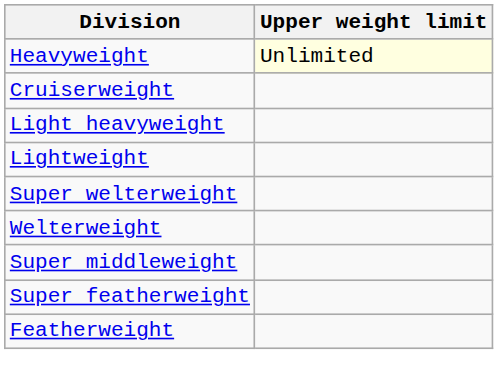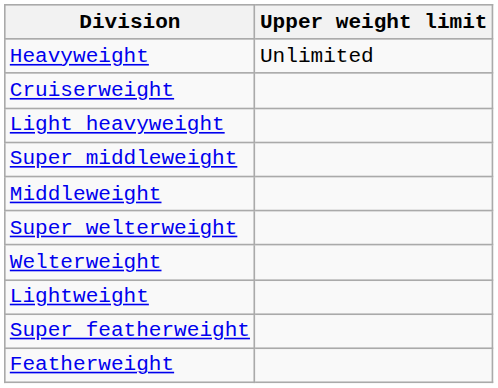 <table class="wikitable">
 <tr>
 <th>Division</th>
 <th>Upper weight limit</th>
 </tr>
 <tr>
 <td><a href='#'>Heavyweight</a></td>
-<td style="background: lightyellow;">Unlimited</td>
+<td>Unlimited</td>
 </tr>
 <tr>
 <td><a href='#'>Cruiserweight</a></td>
 <td></td>
 </tr>
 <tr>
 <td><a href='#'>Light heavyweight</a></td>
 <td></td>
 </tr>
 <tr>
-<td><a href='#'>Lightweight</a></td>
+<td><a href='#'>Super middleweight</a></td>
+<td></td>
+</tr>
+<tr>
+<td><a href='#'>Middleweight</a></td>
 <td></td>
 </tr>
 <tr>
 <td><a href='#'>Super welterweight</a></td>
 <td></td>
 </tr>
 <tr>
 <td><a href='#'>Welterweight</a></td>
 <td></td>
 </tr>
 <tr>
-<td><a href='#'>Super middleweight</a></td>
+<td><a href='#'>Lightweight</a></td>
 <td></td>
 </tr>
 <tr>
 <td><a href='#'>Super featherweight</a></td>
 <td></td>
 </tr>
 <tr>
 <td><a href='#'>Featherweight</a></td>
 <td></td>
 </tr>
 </table>
